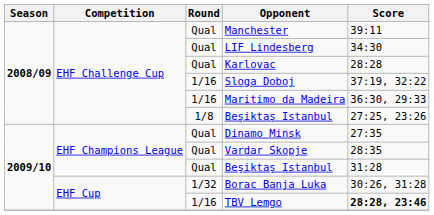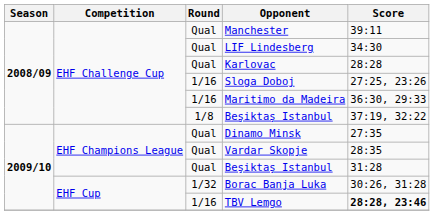 <table class="wikitable">
 <tr>
 <th>Season</th>
 <th>Competition</th>
 <th>Round</th>
 <th>Opponent</th>
 <th>Score</th>
 </tr>
 <tr>
 <td rowspan=6><strong>2008/09</strong></td>
 <td rowspan=6><a href='#'>EHF Challenge Cup</a></td>
 <td align = "center">Qual</td>
 <td> <a href='#'>Manchester</a></td>
 <td>39:11</td>
 </tr>
 <tr>
 <td align = "center">Qual</td>
 <td> <a href='#'>LIF Lindesberg</a></td>
 <td>34:30</td>
 </tr>
 <tr>
 <td align = "center">Qual</td>
 <td> <a href='#'>Karlovac</a></td>
 <td>28:28</td>
 </tr>
 <tr>
 <td align = "center">1/16</td>
 <td> <a href='#'>Sloga Doboj</a></td>
-<td>37:19, 32:22</td>
+<td>27:25, 23:26</td>
 </tr>
 <tr>
 <td align = "center">1/16</td>
 <td> <a href='#'>Maritimo da Madeira</a></td>
 <td>36:30, 29:33</td>
 </tr>
 <tr>
 <td align = "center">1/8</td>
 <td> <a href='#'>Beşiktaş Istanbul</a></td>
-<td>27:25, 23:26</td>
+<td>37:19, 32:22</td>
 </tr>
 <tr>
 <td rowspan=5><strong>2009/10</strong></td>
 <td rowspan=3><a href='#'>EHF Champions League</a></td>
 <td align = "center">Qual</td>
 <td> <a href='#'>Dinamo Minsk</a></td>
 <td>27:35</td>
 </tr>
 <tr>
 <td align = "center">Qual</td>
 <td> <a href='#'>Vardar Skopje</a></td>
 <td>28:35</td>
 </tr>
 <tr>
 <td align = "center">Qual</td>
 <td> <a href='#'>Beşiktaş Istanbul</a></td>
 <td>31:28</td>
 </tr>
 <tr>
 <td rowspan=2><a href='#'>EHF Cup</a></td>
 <td align = "center">1/32</td>
 <td> <a href='#'>Borac Banja Luka</a></td>
 <td>30:26, 31:28</td>
 </tr>
 <tr>
 <td align = "center">1/16</td>
 <td> <a href='#'>TBV Lemgo</a></td>
 <td><strong>28:28, 23:46</strong></td>
 </tr>
 <tr>
 </tr>
 </table>
